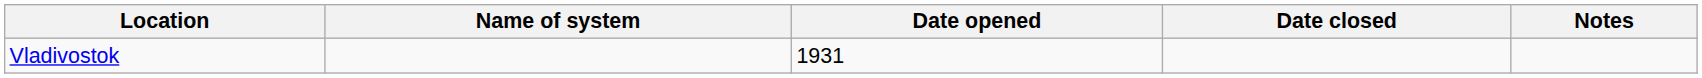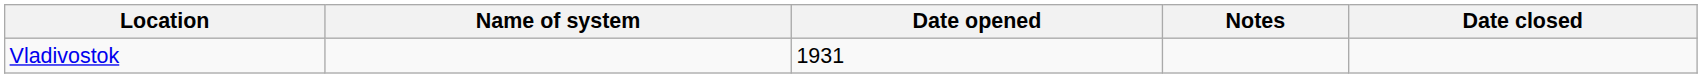 <table class="wikitable" width=100%>
 <tr>
 <th>Location</th>
 <th>Name of system</th>
 <th>Date opened</th>
+<th>Notes</th>
 <th>Date closed</th>
-<th>Notes</th>
 </tr>
 <tr>
 <td><a href='#'>Vladivostok</a></td>
 <td></td>
 <td>1931</td>
 <td></td>
 <td></td>
 </tr>
 </table>
